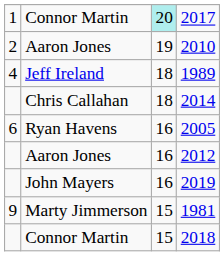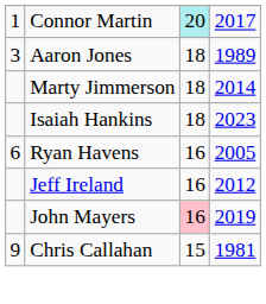 <table class="wikitable">
 <tr>
 </tr>
 <tr>
 <td>1</td>
 <td>Connor Martin</td>
 <td style="background: paleturquoise;">20</td>
 <td><a href='#'>2017</a></td>
 </tr>
 <tr>
-<td>2</td>
+<td>3</td>
 <td>Aaron Jones</td>
-<td>19</td>
-<td><a href='#'>2010</a></td>
-</tr>
-<tr>
-<td>4</td>
-<td><a href='#'>Jeff Ireland</a></td>
 <td>18</td>
 <td><a href='#'>1989</a></td>
 </tr>
 <tr>
 <td></td>
-<td>Chris Callahan</td>
+<td>Marty Jimmerson</td>
 <td>18</td>
 <td><a href='#'>2014</a></td>
+</tr>
+<tr>
+<td></td>
+<td>Isaiah Hankins</td>
+<td>18</td>
+<td><a href='#'>2023</a></td>
 </tr>
 <tr>
 <td>6</td>
 <td>Ryan Havens</td>
 <td>16</td>
 <td><a href='#'>2005</a></td>
 </tr>
 <tr>
 <td></td>
-<td>Aaron Jones</td>
+<td><a href='#'>Jeff Ireland</a></td>
 <td>16</td>
 <td><a href='#'>2012</a></td>
 </tr>
 <tr>
 <td></td>
 <td>John Mayers</td>
-<td>16</td>
+<td style="background: pink;">16</td>
 <td><a href='#'>2019</a></td>
 </tr>
 <tr>
 <td>9</td>
-<td>Marty Jimmerson</td>
+<td>Chris Callahan</td>
 <td>15</td>
 <td><a href='#'>1981</a></td>
 </tr>
-<tr>
-<td></td>
-<td>Connor Martin</td>
-<td>15</td>
-<td><a href='#'>2018</a></td>
-</tr>
 </table>
